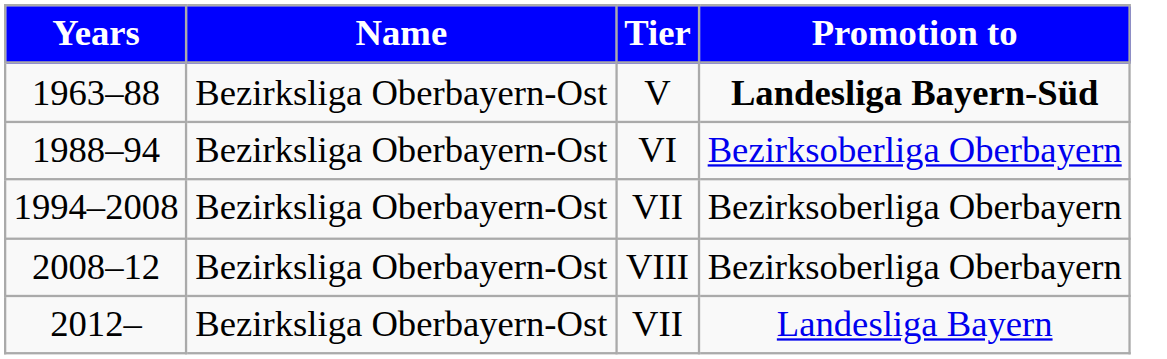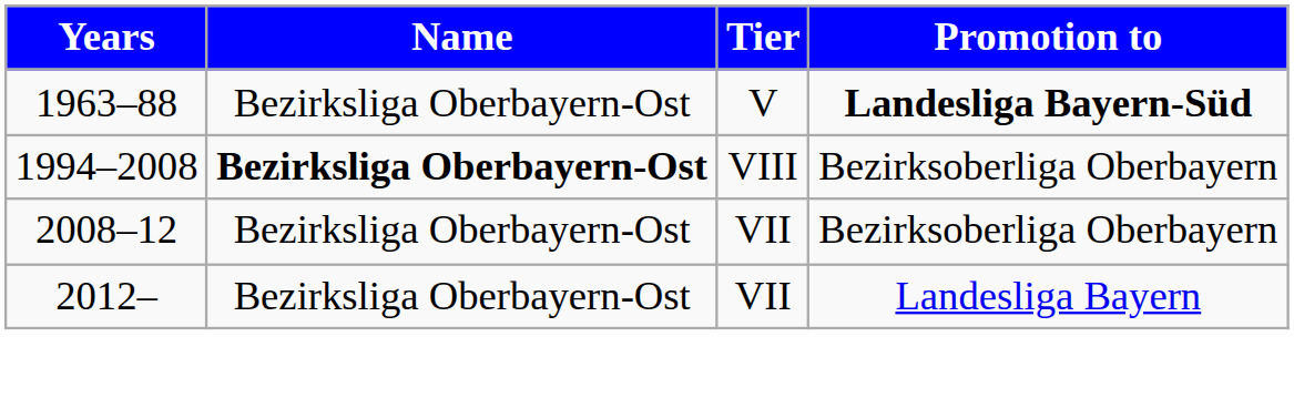 <table class="wikitable">
 <tr align="center" style="background: blue; color: white">
 <td><strong>Years</strong></td>
 <td><strong>Name</strong></td>
 <td><strong>Tier</strong></td>
 <td><strong>Promotion to</strong></td>
 </tr>
 <tr align="center">
 <td>1963–88</td>
 <td>Bezirksliga Oberbayern-Ost</td>
 <td>V</td>
 <td><strong>Landesliga Bayern-Süd</strong></td>
 </tr>
 <tr align="center">
-<td>1988–94</td>
-<td>Bezirksliga Oberbayern-Ost</td>
-<td>VI</td>
-<td><a href='#'>Bezirksoberliga Oberbayern</a></td>
-</tr>
-<tr align="center">
 <td>1994–2008</td>
-<td>Bezirksliga Oberbayern-Ost</td>
-<td>VII</td>
+<td><strong>Bezirksliga Oberbayern-Ost</strong></td>
+<td>VIII</td>
 <td>Bezirksoberliga Oberbayern</td>
 </tr>
 <tr align="center">
 <td>2008–12</td>
 <td>Bezirksliga Oberbayern-Ost</td>
-<td>VIII</td>
+<td>VII</td>
 <td>Bezirksoberliga Oberbayern</td>
 </tr>
 <tr align="center">
 <td>2012–</td>
 <td>Bezirksliga Oberbayern-Ost</td>
 <td>VII</td>
 <td><a href='#'>Landesliga Bayern</a></td>
 </tr>
 </table>
